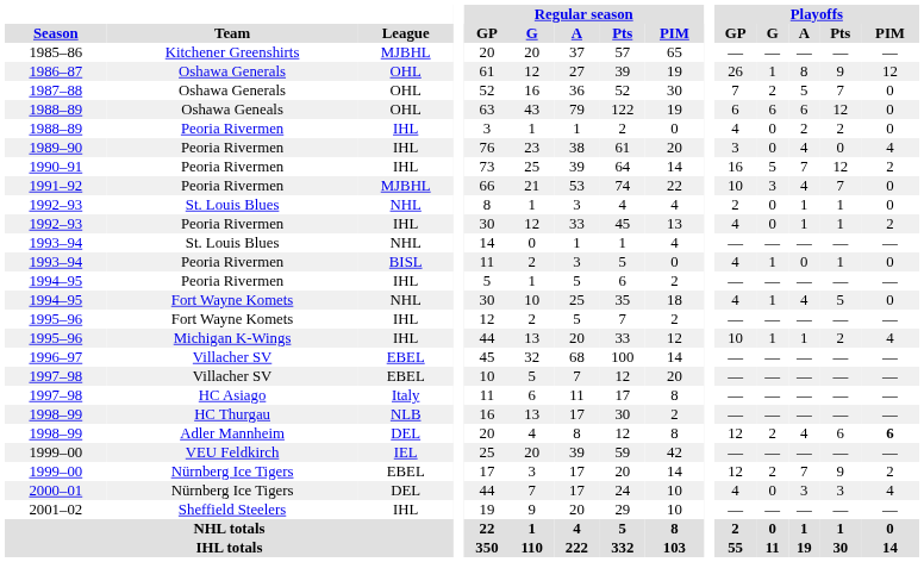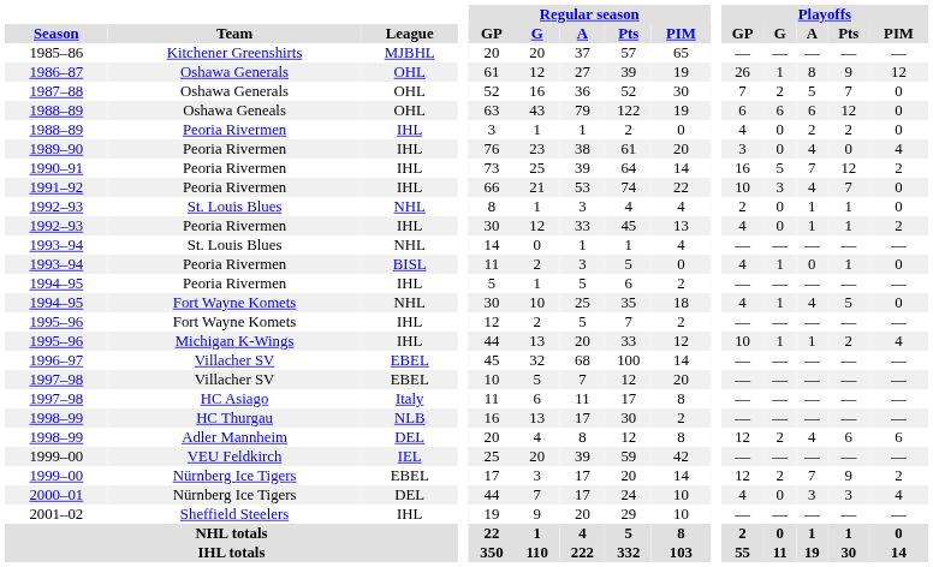 <table border="0" cellpadding="1" cellspacing="0" style="text-align:center; width:60em">
 <tr bgcolor="#e0e0e0">
 <th colspan="3" bgcolor="#ffffff"> </th>
 <th rowspan="99" bgcolor="#ffffff"> </th>
 <th colspan="5"><a href='#'>Regular season</a></th>
 <th rowspan="99" bgcolor="#ffffff"> </th>
 <th colspan="5"><a href='#'>Playoffs</a></th>
 </tr>
 <tr bgcolor="#e0e0e0">
 <th><a href='#'>Season</a></th>
 <th>Team</th>
 <th>League</th>
 <th>GP</th>
 <th><a href='#'>G</a></th>
 <th><a href='#'>A</a></th>
 <th><a href='#'>Pts</a></th>
 <th><a href='#'>PIM</a></th>
 <th>GP</th>
 <th>G</th>
 <th>A</th>
 <th>Pts</th>
 <th>PIM</th>
 </tr>
 <tr>
 <td>1985–86</td>
 <td><a href='#'>Kitchener Greenshirts</a></td>
 <td><a href='#'>MJBHL</a></td>
 <td>20</td>
 <td>20</td>
 <td>37</td>
 <td>57</td>
 <td>65</td>
 <td>—</td>
 <td>—</td>
 <td>—</td>
 <td>—</td>
 <td>—</td>
 </tr>
 <tr bgcolor="#f0f0f0">
 <td><a href='#'>1986–87</a></td>
 <td><a href='#'>Oshawa Generals</a></td>
 <td><a href='#'>OHL</a></td>
 <td>61</td>
 <td>12</td>
 <td>27</td>
 <td>39</td>
 <td>19</td>
 <td>26</td>
 <td>1</td>
 <td>8</td>
 <td>9</td>
 <td>12</td>
 </tr>
 <tr>
 <td><a href='#'>1987–88</a></td>
 <td>Oshawa Generals</td>
 <td>OHL</td>
 <td>52</td>
 <td>16</td>
 <td>36</td>
 <td>52</td>
 <td>30</td>
 <td>7</td>
 <td>2</td>
 <td>5</td>
 <td>7</td>
 <td>0</td>
 </tr>
 <tr bgcolor="#f0f0f0">
 <td><a href='#'>1988–89</a></td>
 <td>Oshawa Geneals</td>
 <td>OHL</td>
 <td>63</td>
 <td>43</td>
 <td>79</td>
 <td>122</td>
 <td>19</td>
 <td>6</td>
 <td>6</td>
 <td>6</td>
 <td>12</td>
 <td>0</td>
 </tr>
 <tr>
 <td><a href='#'>1988–89</a></td>
 <td><a href='#'>Peoria Rivermen</a></td>
 <td><a href='#'>IHL</a></td>
 <td>3</td>
 <td>1</td>
 <td>1</td>
 <td>2</td>
 <td>0</td>
 <td>4</td>
 <td>0</td>
 <td>2</td>
 <td>2</td>
 <td>0</td>
 </tr>
 <tr bgcolor="#f0f0f0">
 <td><a href='#'>1989–90</a></td>
 <td>Peoria Rivermen</td>
 <td>IHL</td>
 <td>76</td>
 <td>23</td>
 <td>38</td>
 <td>61</td>
 <td>20</td>
 <td>3</td>
 <td>0</td>
 <td>4</td>
 <td>0</td>
 <td>4</td>
 </tr>
 <tr>
 <td><a href='#'>1990–91</a></td>
 <td>Peoria Rivermen</td>
 <td>IHL</td>
 <td>73</td>
 <td>25</td>
 <td>39</td>
 <td>64</td>
 <td>14</td>
 <td>16</td>
 <td>5</td>
 <td>7</td>
 <td>12</td>
 <td>2</td>
 </tr>
 <tr bgcolor="#f0f0f0">
 <td><a href='#'>1991–92</a></td>
 <td>Peoria Rivermen</td>
-<td><a href='#'>MJBHL</a></td>
+<td>IHL</td>
 <td>66</td>
 <td>21</td>
 <td>53</td>
 <td>74</td>
 <td>22</td>
 <td>10</td>
 <td>3</td>
 <td>4</td>
 <td>7</td>
 <td>0</td>
 </tr>
 <tr>
 <td><a href='#'>1992–93</a></td>
 <td><a href='#'>St. Louis Blues</a></td>
 <td><a href='#'>NHL</a></td>
 <td>8</td>
 <td>1</td>
 <td>3</td>
 <td>4</td>
 <td>4</td>
 <td>2</td>
 <td>0</td>
 <td>1</td>
 <td>1</td>
 <td>0</td>
 </tr>
 <tr bgcolor="#f0f0f0">
 <td><a href='#'>1992–93</a></td>
 <td>Peoria Rivermen</td>
 <td>IHL</td>
 <td>30</td>
 <td>12</td>
 <td>33</td>
 <td>45</td>
 <td>13</td>
 <td>4</td>
 <td>0</td>
 <td>1</td>
 <td>1</td>
 <td>2</td>
 </tr>
 <tr>
 <td><a href='#'>1993–94</a></td>
 <td>St. Louis Blues</td>
 <td>NHL</td>
 <td>14</td>
 <td>0</td>
 <td>1</td>
 <td>1</td>
 <td>4</td>
 <td>—</td>
 <td>—</td>
 <td>—</td>
 <td>—</td>
 <td>—</td>
 </tr>
 <tr bgcolor="#f0f0f0">
 <td><a href='#'>1993–94</a></td>
 <td>Peoria Rivermen</td>
 <td><a href='#'>BISL</a></td>
 <td>11</td>
 <td>2</td>
 <td>3</td>
 <td>5</td>
 <td>0</td>
 <td>4</td>
 <td>1</td>
 <td>0</td>
 <td>1</td>
 <td>0</td>
 </tr>
 <tr>
 <td><a href='#'>1994–95</a></td>
 <td>Peoria Rivermen</td>
 <td>IHL</td>
 <td>5</td>
 <td>1</td>
 <td>5</td>
 <td>6</td>
 <td>2</td>
 <td>—</td>
 <td>—</td>
 <td>—</td>
 <td>—</td>
 <td>—</td>
 </tr>
 <tr bgcolor="#f0f0f0">
 <td><a href='#'>1994–95</a></td>
 <td><a href='#'>Fort Wayne Komets</a></td>
 <td>NHL</td>
 <td>30</td>
 <td>10</td>
 <td>25</td>
 <td>35</td>
 <td>18</td>
 <td>4</td>
 <td>1</td>
 <td>4</td>
 <td>5</td>
 <td>0</td>
 </tr>
 <tr>
 <td><a href='#'>1995–96</a></td>
 <td>Fort Wayne Komets</td>
 <td>IHL</td>
 <td>12</td>
 <td>2</td>
 <td>5</td>
 <td>7</td>
 <td>2</td>
 <td>—</td>
 <td>—</td>
 <td>—</td>
 <td>—</td>
 <td>—</td>
 </tr>
 <tr bgcolor="#f0f0f0">
 <td><a href='#'>1995–96</a></td>
 <td><a href='#'>Michigan K-Wings</a></td>
 <td>IHL</td>
 <td>44</td>
 <td>13</td>
 <td>20</td>
 <td>33</td>
 <td>12</td>
 <td>10</td>
 <td>1</td>
 <td>1</td>
 <td>2</td>
 <td>4</td>
 </tr>
 <tr>
 <td><a href='#'>1996–97</a></td>
 <td><a href='#'>Villacher SV</a></td>
 <td><a href='#'>EBEL</a></td>
 <td>45</td>
 <td>32</td>
 <td>68</td>
 <td>100</td>
 <td>14</td>
 <td>—</td>
 <td>—</td>
 <td>—</td>
 <td>—</td>
 <td>—</td>
 </tr>
 <tr bgcolor="#f0f0f0">
 <td><a href='#'>1997–98</a></td>
 <td>Villacher SV</td>
 <td>EBEL</td>
 <td>10</td>
 <td>5</td>
 <td>7</td>
 <td>12</td>
 <td>20</td>
 <td>—</td>
 <td>—</td>
 <td>—</td>
 <td>—</td>
 <td>—</td>
 </tr>
 <tr>
 <td><a href='#'>1997–98</a></td>
 <td><a href='#'>HC Asiago</a></td>
 <td><a href='#'>Italy</a></td>
 <td>11</td>
 <td>6</td>
 <td>11</td>
 <td>17</td>
 <td>8</td>
 <td>—</td>
 <td>—</td>
 <td>—</td>
 <td>—</td>
 <td>—</td>
 </tr>
 <tr bgcolor="#f0f0f0">
 <td><a href='#'>1998–99</a></td>
 <td><a href='#'>HC Thurgau</a></td>
 <td><a href='#'>NLB</a></td>
 <td>16</td>
 <td>13</td>
 <td>17</td>
 <td>30</td>
 <td>2</td>
 <td>—</td>
 <td>—</td>
 <td>—</td>
 <td>—</td>
 <td>—</td>
 </tr>
 <tr>
 <td><a href='#'>1998–99</a></td>
 <td><a href='#'>Adler Mannheim</a></td>
 <td><a href='#'>DEL</a></td>
 <td>20</td>
 <td>4</td>
 <td>8</td>
 <td>12</td>
 <td>8</td>
 <td>12</td>
 <td>2</td>
 <td>4</td>
 <td>6</td>
-<td><strong>6</strong></td>
+<td>6</td>
 </tr>
 <tr bgcolor="#f0f0f0">
 <td>1999–00</td>
 <td><a href='#'>VEU Feldkirch</a></td>
 <td><a href='#'>IEL</a></td>
 <td>25</td>
 <td>20</td>
 <td>39</td>
 <td>59</td>
 <td>42</td>
 <td>—</td>
 <td>—</td>
 <td>—</td>
 <td>—</td>
 <td>—</td>
 </tr>
 <tr>
 <td><a href='#'>1999–00</a></td>
 <td><a href='#'>Nürnberg Ice Tigers</a></td>
 <td>EBEL</td>
 <td>17</td>
 <td>3</td>
 <td>17</td>
 <td>20</td>
 <td>14</td>
 <td>12</td>
 <td>2</td>
 <td>7</td>
 <td>9</td>
 <td>2</td>
 </tr>
 <tr bgcolor="#f0f0f0">
 <td><a href='#'>2000–01</a></td>
 <td>Nürnberg Ice Tigers</td>
 <td>DEL</td>
 <td>44</td>
 <td>7</td>
 <td>17</td>
 <td>24</td>
 <td>10</td>
 <td>4</td>
 <td>0</td>
 <td>3</td>
 <td>3</td>
 <td>4</td>
 </tr>
 <tr>
 <td>2001–02</td>
 <td><a href='#'>Sheffield Steelers</a></td>
 <td>IHL</td>
 <td>19</td>
 <td>9</td>
 <td>20</td>
 <td>29</td>
 <td>10</td>
 <td>—</td>
 <td>—</td>
 <td>—</td>
 <td>—</td>
 <td>—</td>
 </tr>
 <tr>
 </tr>
 <tr ALIGN="center" bgcolor="#e0e0e0">
 <th colspan="3">NHL totals</th>
 <th ALIGN="center">22</th>
 <th ALIGN="center">1</th>
 <th ALIGN="center">4</th>
 <th ALIGN="center">5</th>
 <th ALIGN="center">8</th>
 <th ALIGN="center">2</th>
 <th ALIGN="center">0</th>
 <th ALIGN="center">1</th>
 <th ALIGN="center">1</th>
 <th ALIGN="center">0</th>
 </tr>
 <tr>
 </tr>
 <tr ALIGN="center" bgcolor="#e0e0e0">
 <th colspan="3">IHL totals</th>
 <th ALIGN="center">350</th>
 <th ALIGN="center">110</th>
 <th ALIGN="center">222</th>
 <th ALIGN="center">332</th>
 <th ALIGN="center">103</th>
 <th ALIGN="center">55</th>
 <th ALIGN="center">11</th>
 <th ALIGN="center">19</th>
 <th ALIGN="center">30</th>
 <th ALIGN="center">14</th>
 </tr>
 </table>
